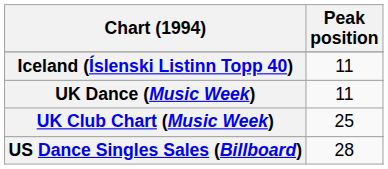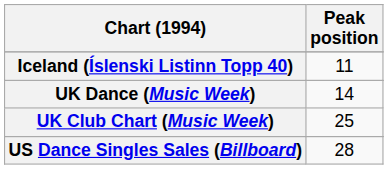 <table class="wikitable sortable plainrowheaders">
 <tr>
 <th>Chart (1994)</th>
 <th>Peak<br>position</th>
 </tr>
 <tr>
 </tr>
 <tr>
 <th scope="row">Iceland (<a href='#'>Íslenski Listinn Topp 40</a>)</th>
 <td align="center">11</td>
 </tr>
 <tr>
 </tr>
 <tr>
 </tr>
 <tr>
 </tr>
 <tr>
 <th scope="row">UK Dance (<em><a href='#'>Music Week</a></em>)</th>
-<td align="center">11</td>
+<td align="center">14</td>
 </tr>
 <tr>
 <th scope="row"><a href='#'>UK Club Chart</a> (<em><a href='#'>Music Week</a></em>)</th>
 <td align="center">25</td>
 </tr>
 <tr>
 </tr>
 <tr>
 </tr>
 <tr>
 <th scope="row">US <a href='#'>Dance Singles Sales</a> (<em><a href='#'>Billboard</a></em>)</th>
 <td align="center">28</td>
 </tr>
 </table>
